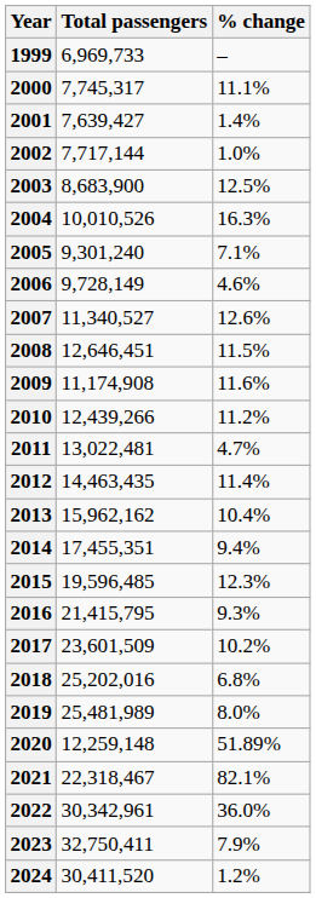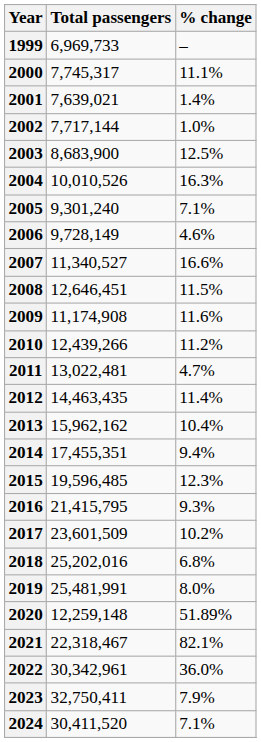 <table class="wikitable">
 <tr>
 <th>Year</th>
 <th>Total passengers</th>
 <th>% change</th>
 </tr>
 <tr>
 <th>1999</th>
 <td>6,969,733</td>
 <td>–</td>
 </tr>
 <tr>
 <th>2000</th>
 <td>7,745,317</td>
 <td> 11.1%</td>
 </tr>
 <tr>
 <th>2001</th>
-<td>7,639,427</td>
+<td>7,639,021</td>
 <td> 1.4%</td>
 </tr>
 <tr>
 <th>2002</th>
 <td>7,717,144</td>
 <td> 1.0%</td>
 </tr>
 <tr>
 <th>2003</th>
 <td>8,683,900</td>
 <td> 12.5%</td>
 </tr>
 <tr>
 <th>2004</th>
 <td>10,010,526</td>
 <td> 16.3%</td>
 </tr>
 <tr>
 <th>2005</th>
 <td>9,301,240</td>
 <td> 7.1%</td>
 </tr>
 <tr>
 <th>2006</th>
 <td>9,728,149</td>
 <td> 4.6%</td>
 </tr>
 <tr>
 <th>2007</th>
 <td>11,340,527</td>
-<td> 12.6%</td>
+<td> 16.6%</td>
 </tr>
 <tr>
 <th>2008</th>
 <td>12,646,451</td>
 <td> 11.5%</td>
 </tr>
 <tr>
 <th>2009</th>
 <td>11,174,908</td>
 <td> 11.6%</td>
 </tr>
 <tr>
 <th>2010</th>
 <td>12,439,266</td>
 <td> 11.2%</td>
 </tr>
 <tr>
 <th>2011</th>
 <td>13,022,481</td>
 <td> 4.7%</td>
 </tr>
 <tr>
 <th>2012</th>
 <td>14,463,435</td>
 <td> 11.4%</td>
 </tr>
 <tr>
 <th>2013</th>
 <td>15,962,162</td>
 <td> 10.4%</td>
 </tr>
 <tr>
 <th>2014</th>
 <td>17,455,351</td>
 <td> 9.4%</td>
 </tr>
 <tr>
 <th>2015</th>
 <td>19,596,485</td>
 <td> 12.3%</td>
 </tr>
 <tr>
 <th>2016</th>
 <td>21,415,795</td>
 <td> 9.3%</td>
 </tr>
 <tr>
 <th>2017</th>
 <td>23,601,509</td>
 <td> 10.2%</td>
 </tr>
 <tr>
 <th>2018</th>
 <td>25,202,016</td>
 <td> 6.8%</td>
 </tr>
 <tr>
 <th>2019</th>
-<td>25,481,989</td>
+<td>25,481,991</td>
 <td> 8.0%</td>
 </tr>
 <tr>
 <th>2020</th>
 <td>12,259,148</td>
 <td> 51.89%</td>
 </tr>
 <tr>
 <th>2021</th>
 <td>22,318,467</td>
 <td> 82.1%</td>
 </tr>
 <tr>
 <th>2022</th>
 <td>30,342,961</td>
 <td> 36.0%</td>
 </tr>
 <tr>
 <th>2023</th>
 <td>32,750,411</td>
 <td> 7.9%</td>
 </tr>
 <tr>
 <th>2024</th>
 <td>30,411,520</td>
-<td> 1.2%</td>
+<td> 7.1%</td>
 </tr>
 <tr>
 </tr>
 </table>
